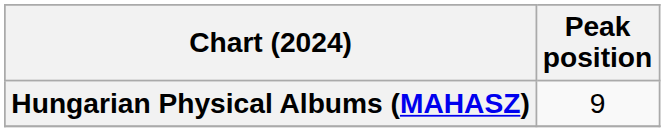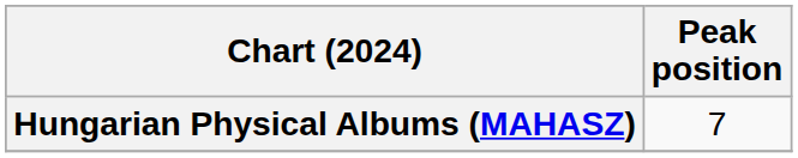 <table class="wikitable sortable plainrowheaders" style="text-align:center">
 <tr>
 <th scope="col">Chart (2024)</th>
 <th scope="col">Peak<br>position</th>
 </tr>
 <tr>
 <th scope="row">Hungarian Physical Albums (<a href='#'>MAHASZ</a>)</th>
-<td>9</td>
+<td>7</td>
 </tr>
 <tr>
 </tr>
 </table>
